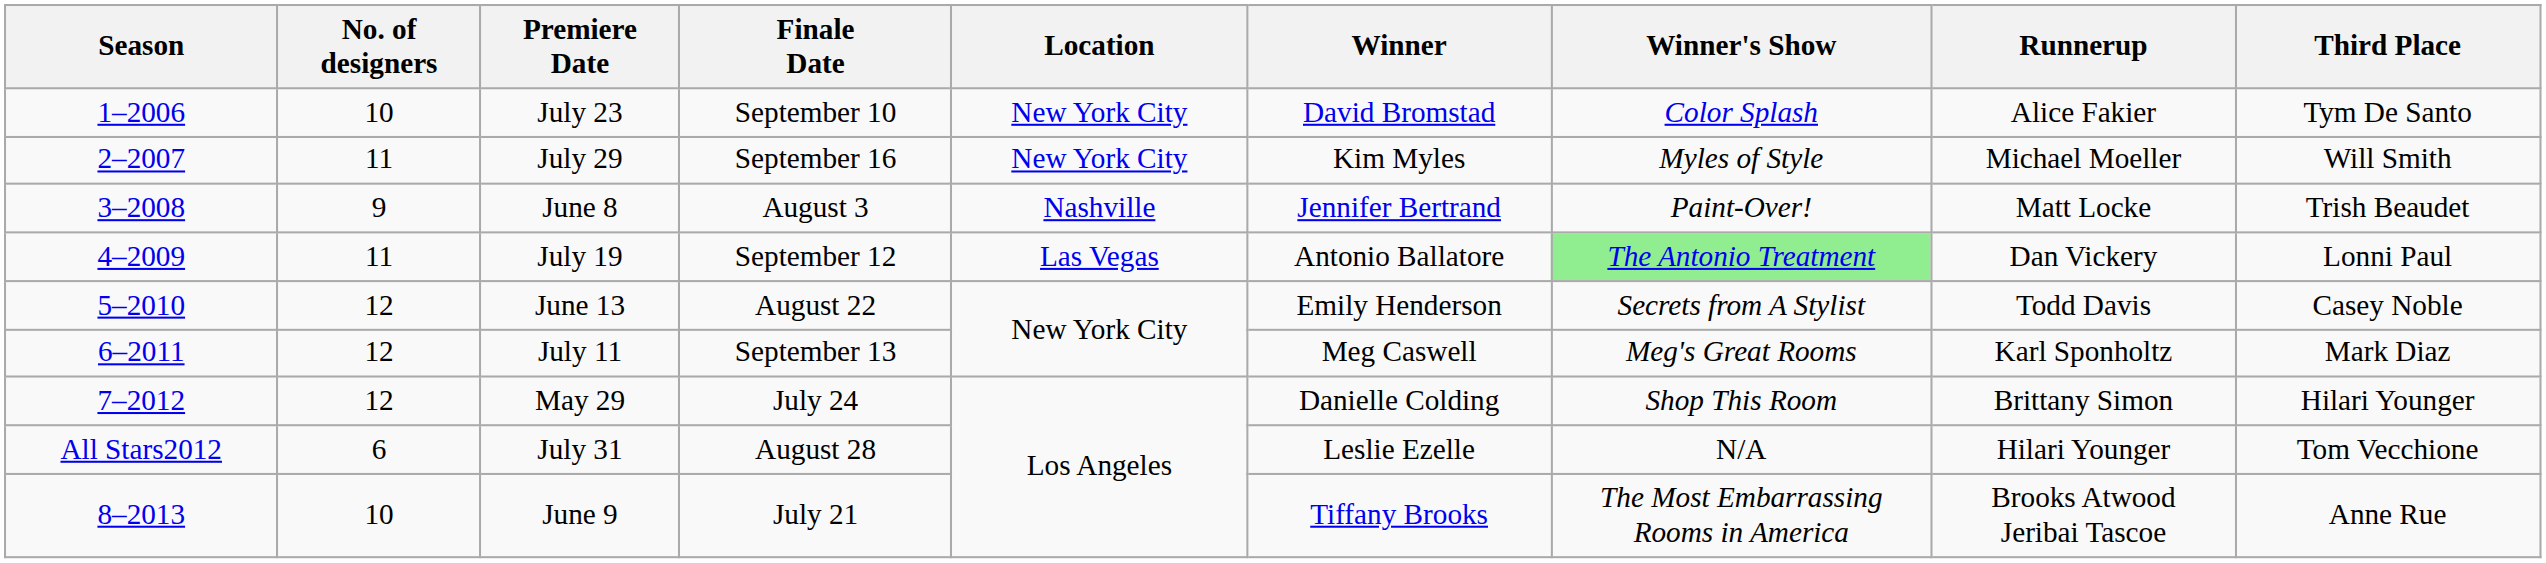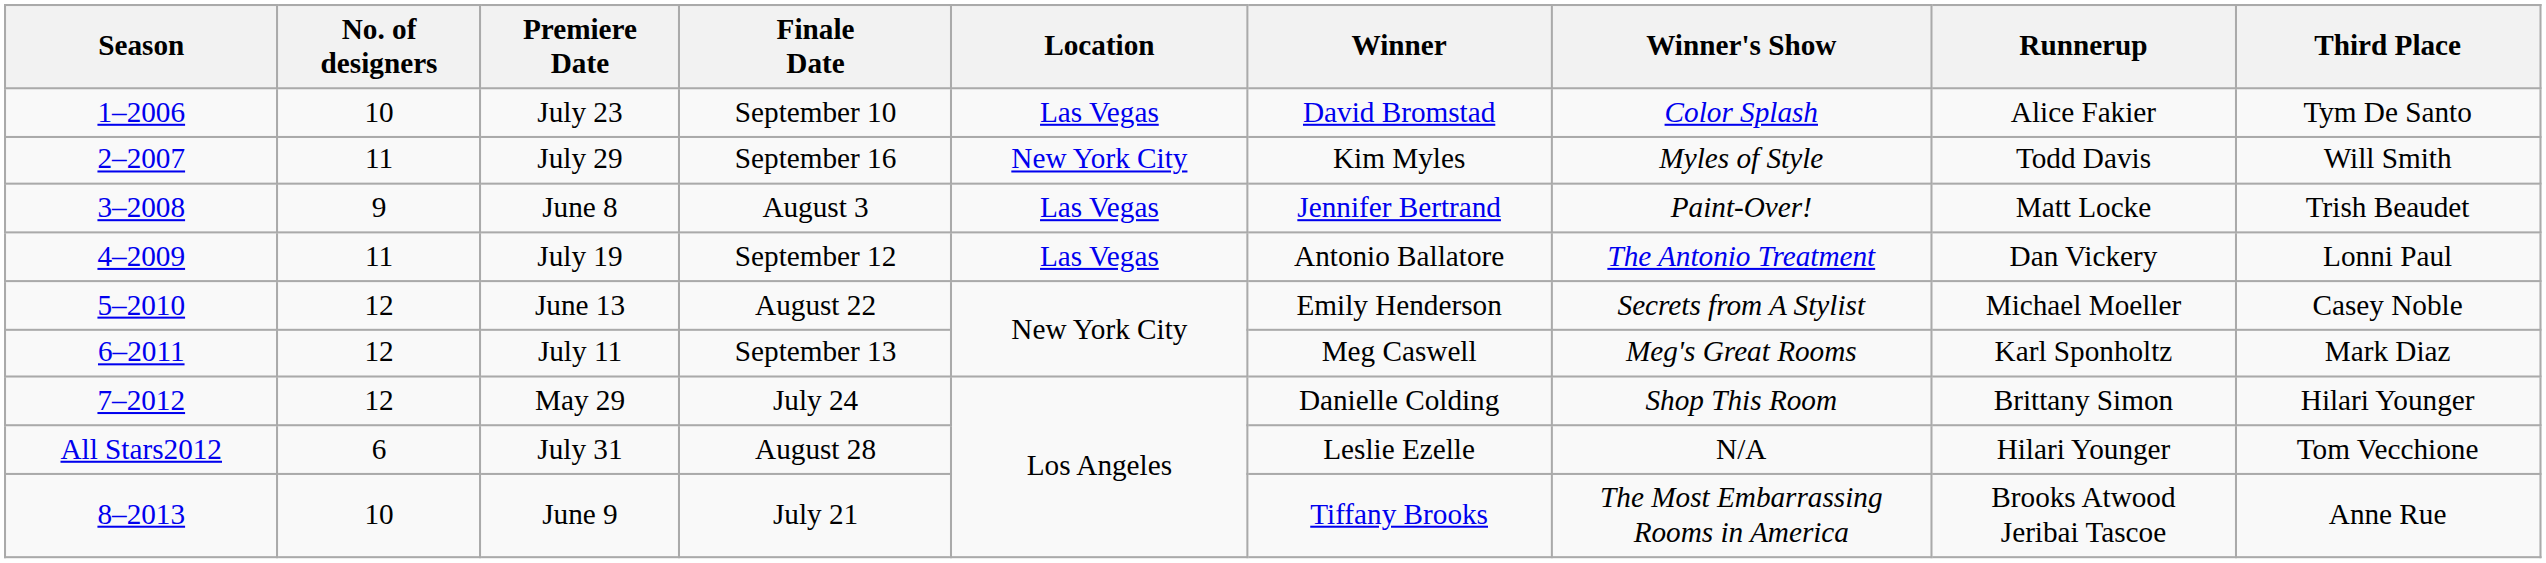 <table class="wikitable" style="text-align:center; font-size:90%">
 <tr>
 <th>Season</th>
 <th>No. of<br>designers</th>
 <th>Premiere<br>Date</th>
 <th>Finale<br>Date</th>
 <th>Location</th>
 <th width="12%"> Winner</th>
 <th width="15%">Winner's Show</th>
 <th width="12%"> Runnerup</th>
 <th width="12%"> Third Place</th>
 </tr>
 <tr>
 <td><a href='#'>1–2006</a></td>
 <td>10</td>
 <td>July 23</td>
 <td>September 10</td>
-<td><a href='#'>New York City</a></td>
+<td><a href='#'>Las Vegas</a></td>
 <td><a href='#'>David Bromstad</a></td>
 <td><em><a href='#'>Color Splash</a></em></td>
 <td>Alice Fakier</td>
 <td>Tym De Santo</td>
 </tr>
 <tr>
 <td><a href='#'>2–2007</a></td>
 <td>11</td>
 <td>July 29</td>
 <td>September 16</td>
 <td><a href='#'>New York City</a></td>
 <td>Kim Myles</td>
 <td><em>Myles of Style</em></td>
-<td>Michael Moeller</td>
+<td>Todd Davis</td>
 <td>Will Smith</td>
 </tr>
 <tr>
 <td><a href='#'>3–2008</a></td>
 <td>9</td>
 <td>June 8</td>
 <td>August 3</td>
-<td><a href='#'>Nashville</a></td>
+<td><a href='#'>Las Vegas</a></td>
 <td><a href='#'>Jennifer Bertrand</a></td>
 <td><em>Paint-Over!</em></td>
 <td>Matt Locke</td>
 <td>Trish Beaudet</td>
 </tr>
 <tr>
 <td><a href='#'>4–2009</a></td>
 <td>11</td>
 <td>July 19</td>
 <td>September 12</td>
 <td><a href='#'>Las Vegas</a></td>
 <td>Antonio Ballatore</td>
-<td style="background: lightgreen;"><em><a href='#'>The Antonio Treatment</a></em></td>
+<td><em><a href='#'>The Antonio Treatment</a></em></td>
 <td>Dan Vickery</td>
 <td>Lonni Paul</td>
 </tr>
 <tr>
 <td><a href='#'>5–2010</a></td>
 <td>12</td>
 <td>June 13</td>
 <td>August 22</td>
 <td rowspan="2">New York City</td>
 <td>Emily Henderson</td>
 <td><em>Secrets from A Stylist</em></td>
-<td>Todd Davis</td>
+<td>Michael Moeller</td>
 <td>Casey Noble</td>
 </tr>
 <tr>
 <td><a href='#'>6–2011</a></td>
 <td>12</td>
 <td>July 11</td>
 <td>September 13</td>
 <td>Meg Caswell</td>
 <td><em>Meg's Great Rooms</em></td>
 <td>Karl Sponholtz</td>
 <td>Mark Diaz</td>
 </tr>
 <tr>
 <td><a href='#'>7–2012</a></td>
 <td>12</td>
 <td>May 29</td>
 <td>July 24</td>
 <td rowspan="3">Los Angeles</td>
 <td>Danielle Colding</td>
 <td><em>Shop This Room</em></td>
 <td>Brittany Simon</td>
 <td>Hilari Younger</td>
 </tr>
 <tr>
 <td><a href='#'>All Stars2012</a></td>
 <td>6</td>
 <td>July 31</td>
 <td>August 28</td>
 <td>Leslie Ezelle</td>
 <td>N/A</td>
 <td>Hilari Younger</td>
 <td>Tom Vecchione</td>
 </tr>
 <tr>
 <td><a href='#'>8–2013</a></td>
 <td>10</td>
 <td>June 9</td>
 <td>July 21</td>
 <td><a href='#'>Tiffany Brooks</a></td>
 <td><em>The Most Embarrassing Rooms in America</em></td>
 <td>Brooks Atwood<br>Jeribai Tascoe</td>
 <td>Anne Rue</td>
 </tr>
 </table>
